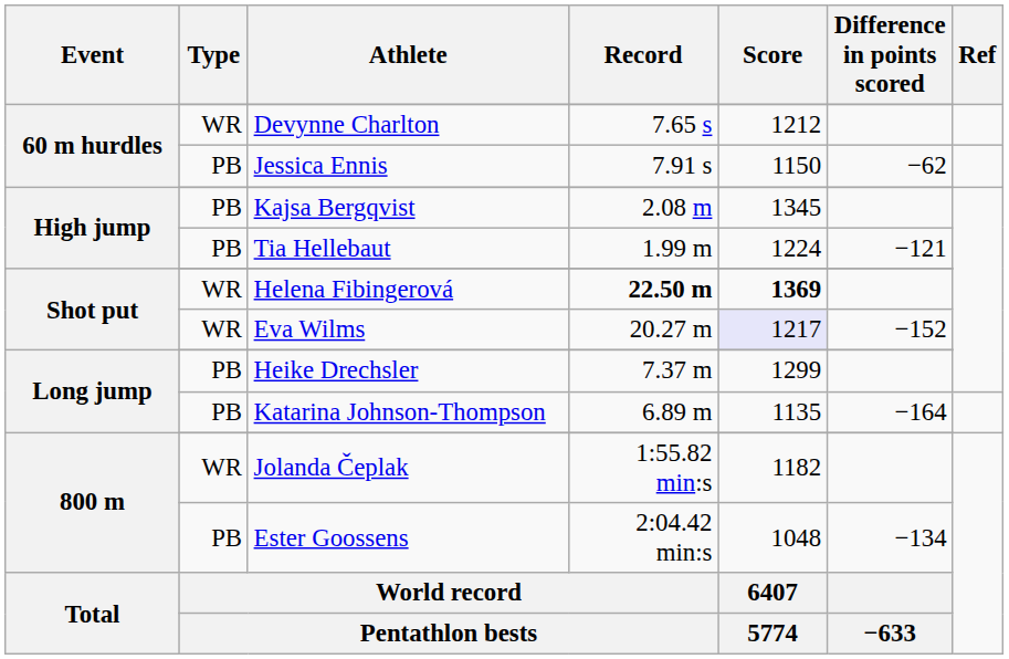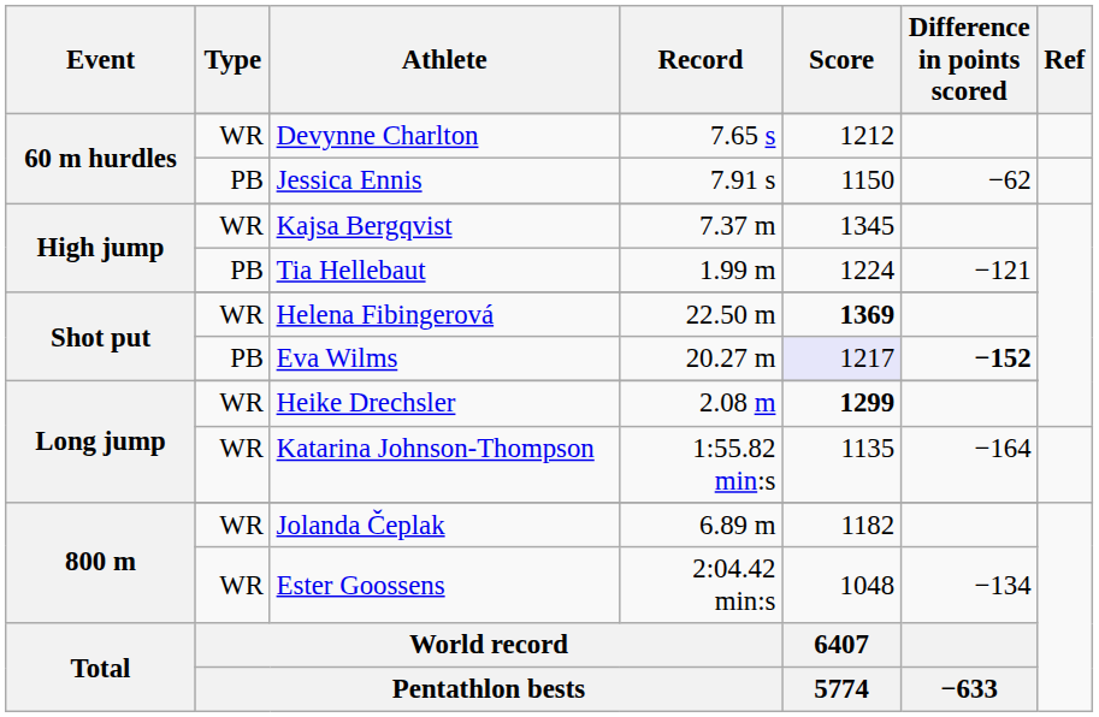 <table class="wikitable" style="font-size:97%; text-align:right">
 <tr>
 <th width="100px">Event</th>
 <th width="35px">Type</th>
 <th width="190px">Athlete</th>
 <th width="85px">Record</th>
 <th width="60px">Score</th>
 <th width="70px">Difference in points scored</th>
 <th>Ref</th>
 </tr>
 <tr>
 <th rowspan=3>60 m hurdles</th>
 </tr>
 <tr>
 <td>WR</td>
 <td align="left"><a href='#'>Devynne Charlton</a></td>
 <td>7.65 <a href='#'>s</a></td>
 <td>1212</td>
 <td></td>
 </tr>
 <tr>
 <td>PB</td>
 <td align="left"><a href='#'>Jessica Ennis</a></td>
 <td>7.91 s</td>
 <td>1150</td>
 <td>−62</td>
 <td></td>
 </tr>
 <tr>
 <th rowspan=3>High jump</th>
 </tr>
 <tr>
-<td>PB</td>
+<td>WR</td>
 <td align="left"><a href='#'>Kajsa Bergqvist</a></td>
-<td>2.08 <a href='#'>m</a></td>
+<td>7.37 m</td>
 <td>1345</td>
 <td></td>
 </tr>
 <tr>
 <td>PB</td>
 <td align="left"><a href='#'>Tia Hellebaut</a></td>
 <td>1.99 m</td>
 <td>1224</td>
 <td>−121</td>
 </tr>
 <tr>
 <th rowspan=3>Shot put</th>
 </tr>
 <tr>
 <td>WR</td>
 <td align="left"><a href='#'>Helena Fibingerová</a></td>
-<td><strong>22.50 m</strong></td>
+<td>22.50 m</td>
 <td><strong>1369</strong></td>
 <td></td>
 </tr>
 <tr>
-<td>WR</td>
+<td>PB</td>
 <td align="left"><a href='#'>Eva Wilms</a></td>
 <td>20.27 m</td>
 <td style="background: lavender;">1217</td>
-<td>−152</td>
+<td><strong>−152</strong></td>
 </tr>
 <tr>
 <th rowspan=3>Long jump</th>
 </tr>
 <tr>
-<td>PB</td>
+<td>WR</td>
 <td align="left"><a href='#'>Heike Drechsler</a></td>
-<td>7.37 m</td>
-<td>1299</td>
+<td>2.08 <a href='#'>m</a></td>
+<td><strong>1299</strong></td>
 <td></td>
 </tr>
 <tr valign="top">
-<td>PB</td>
+<td>WR</td>
 <td align="left"><a href='#'>Katarina Johnson-Thompson</a></td>
-<td>6.89 m</td>
+<td>1:55.82 <a href='#'>min</a>:s</td>
 <td>1135</td>
 <td>−164</td>
 <td></td>
 </tr>
 <tr>
 <th rowspan=3>800 m</th>
 </tr>
 <tr>
 <td>WR</td>
 <td align="left"><a href='#'>Jolanda Čeplak</a></td>
-<td>1:55.82 <a href='#'>min</a>:s</td>
+<td>6.89 m</td>
 <td>1182</td>
 <td></td>
 </tr>
 <tr>
-<td>PB</td>
+<td>WR</td>
 <td align="left"><a href='#'>Ester Goossens</a></td>
 <td>2:04.42 min:s</td>
 <td>1048</td>
 <td>−134</td>
 </tr>
 <tr>
 <th rowspan=2>Total</th>
 <th colspan=3>World record</th>
 <th>6407</th>
 <th></th>
 </tr>
 <tr>
 <th colspan=3>Pentathlon bests</th>
 <th>5774</th>
 <th>−633</th>
 </tr>
 </table>
